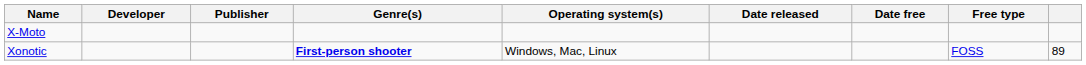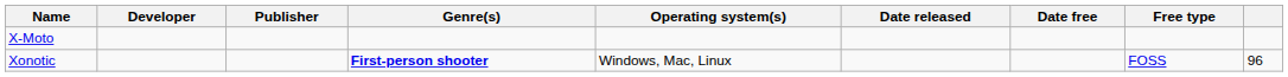 <table class="wikitable sortable" style="font-size:85%; width:98%">
 <tr>
 <th>Name</th>
 <th>Developer</th>
 <th>Publisher</th>
 <th>Genre(s)</th>
 <th>Operating system(s)</th>
 <th>Date released</th>
 <th>Date free</th>
 <th>Free type</th>
 <th></th>
 </tr>
 <tr>
 <td><a href='#'>X-Moto</a></td>
 <td></td>
 <td></td>
 <td></td>
 <td></td>
 <td></td>
 <td></td>
 <td></td>
 <td></td>
 </tr>
 <tr>
 <td><a href='#'>Xonotic</a></td>
 <td></td>
 <td></td>
 <td><strong><a href='#'>First-person shooter</a></strong></td>
 <td>Windows, Mac, Linux</td>
 <td></td>
 <td></td>
 <td><a href='#'>FOSS</a></td>
-<td>89</td>
+<td>96</td>
 </tr>
 </table>
